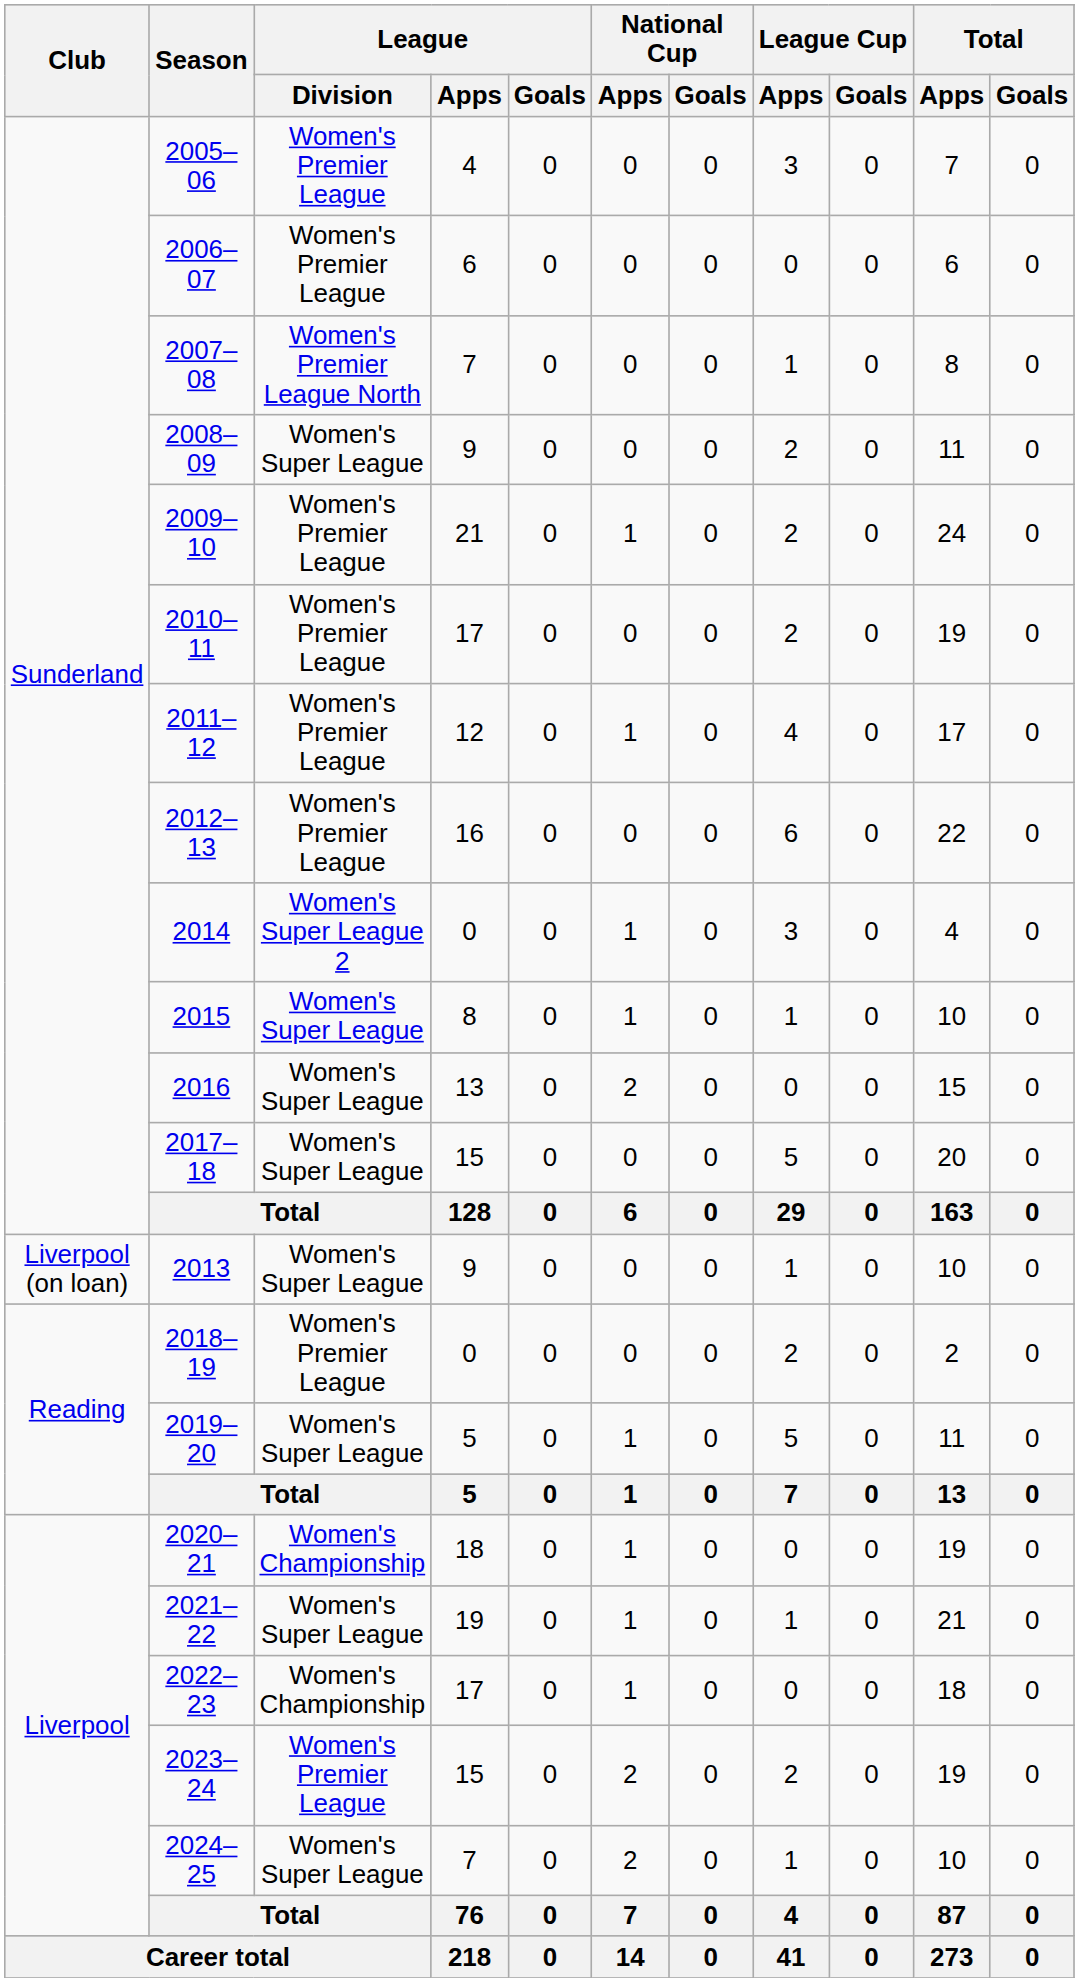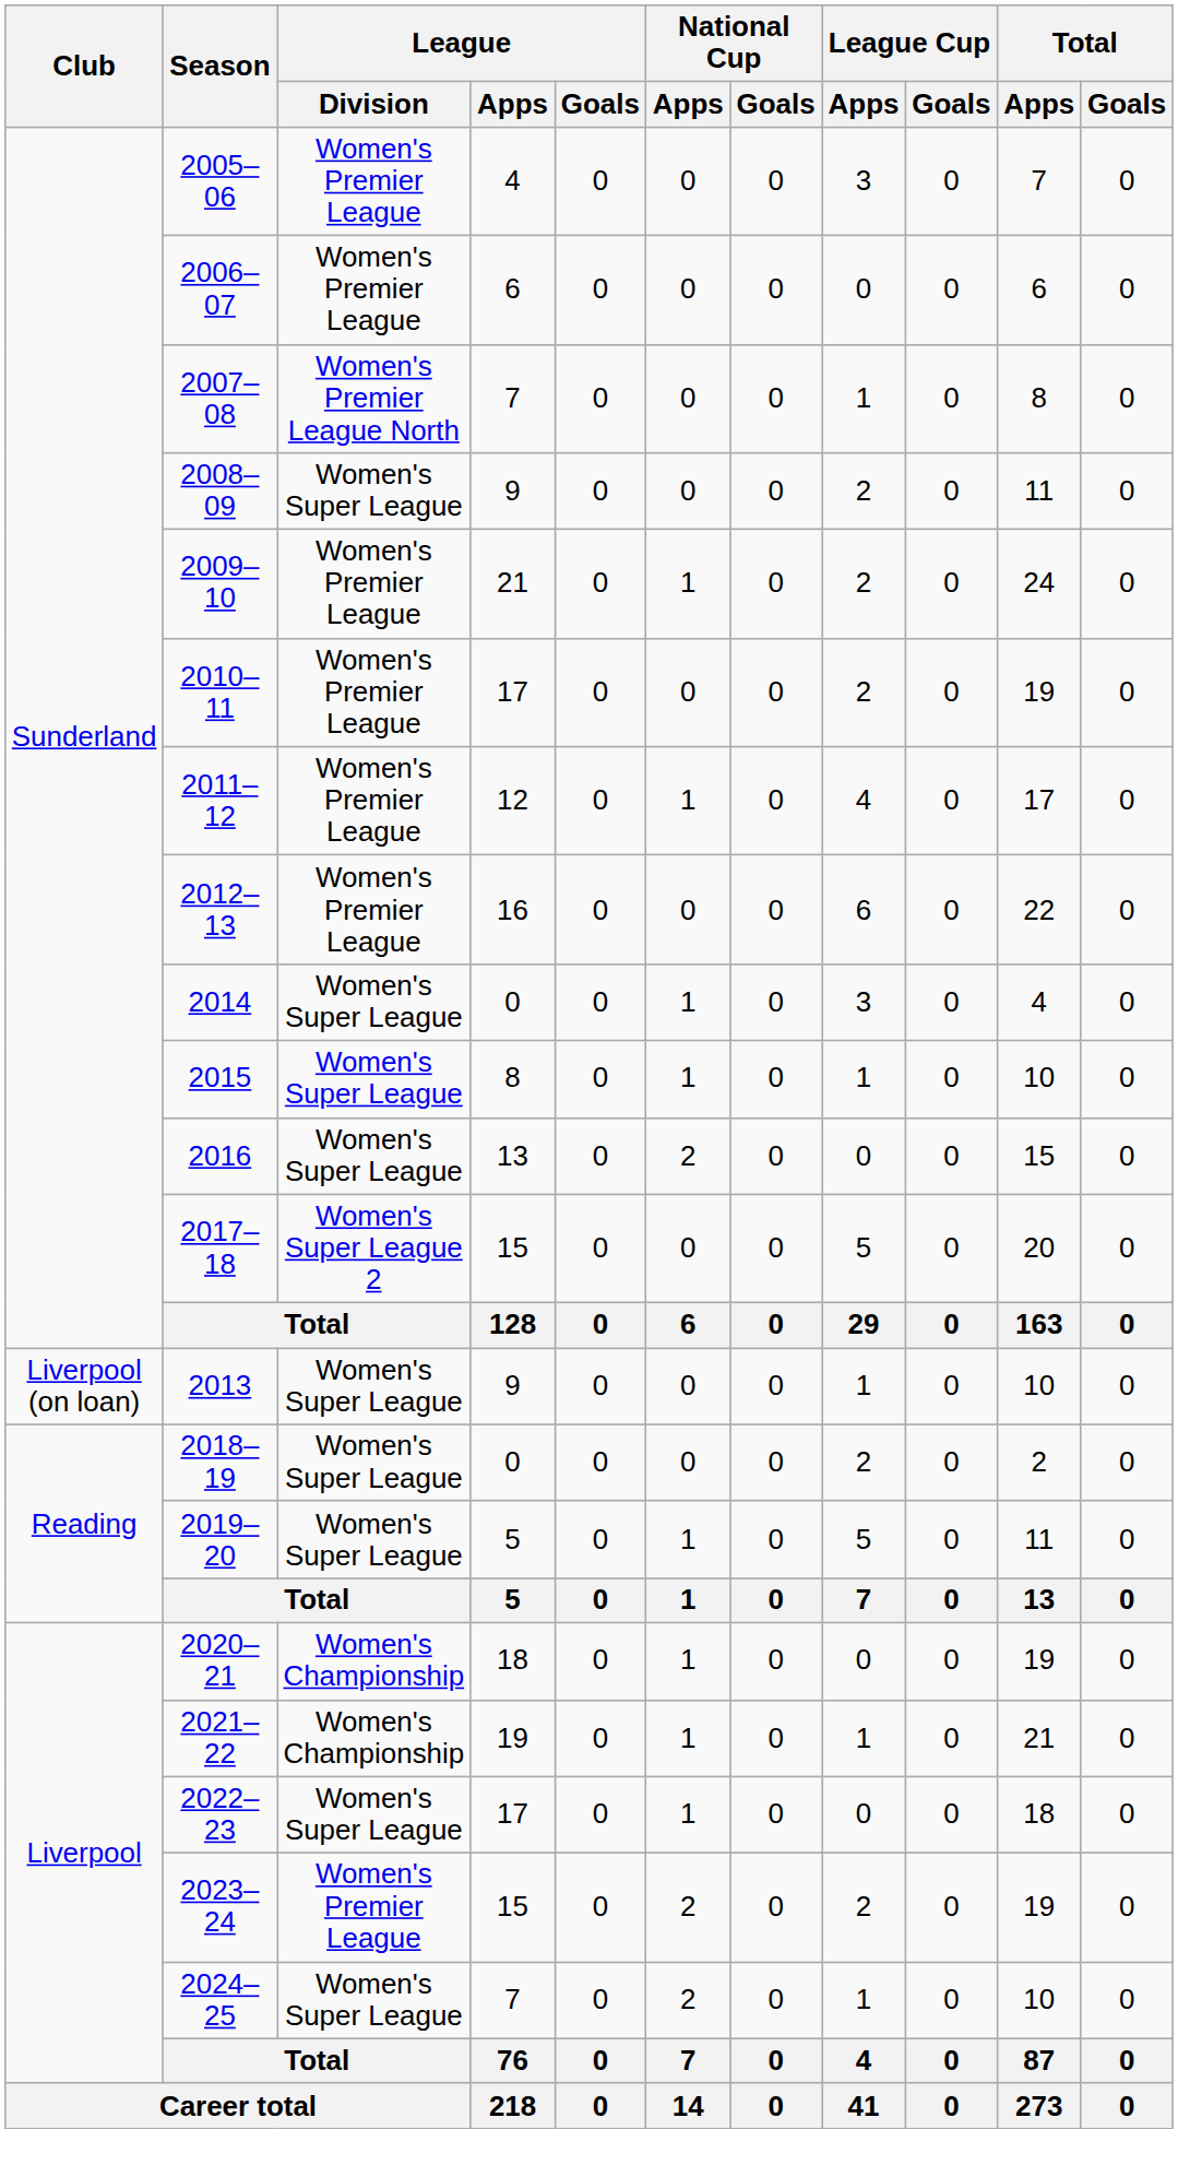 <table class="wikitable" style="text-align: center">
 <tr>
 <th rowspan="2">Club</th>
 <th rowspan="2">Season</th>
 <th colspan="3">League</th>
 <th colspan="2">National Cup</th>
 <th colspan="2">League Cup</th>
 <th colspan="2">Total</th>
 </tr>
 <tr>
 <th>Division</th>
 <th>Apps</th>
 <th>Goals</th>
 <th>Apps</th>
 <th>Goals</th>
 <th>Apps</th>
 <th>Goals</th>
 <th>Apps</th>
 <th>Goals</th>
 </tr>
 <tr>
 <td rowspan="13"><a href='#'>Sunderland</a></td>
 <td><a href='#'>2005–06</a></td>
 <td><a href='#'>Women's Premier League</a></td>
 <td>4</td>
 <td>0</td>
 <td>0</td>
 <td>0</td>
 <td>3</td>
 <td>0</td>
 <td>7</td>
 <td>0</td>
 </tr>
 <tr>
 <td><a href='#'>2006–07</a></td>
 <td>Women's Premier League</td>
 <td>6</td>
 <td>0</td>
 <td>0</td>
 <td>0</td>
 <td>0</td>
 <td>0</td>
 <td>6</td>
 <td>0</td>
 </tr>
 <tr>
 <td><a href='#'>2007–08</a></td>
 <td><a href='#'>Women's Premier League North</a></td>
 <td>7</td>
 <td>0</td>
 <td>0</td>
 <td>0</td>
 <td>1</td>
 <td>0</td>
 <td>8</td>
 <td>0</td>
 </tr>
 <tr>
 <td><a href='#'>2008–09</a></td>
 <td>Women's Super League</td>
 <td>9</td>
 <td>0</td>
 <td>0</td>
 <td>0</td>
 <td>2</td>
 <td>0</td>
 <td>11</td>
 <td>0</td>
 </tr>
 <tr>
 <td><a href='#'>2009–10</a></td>
 <td>Women's Premier League</td>
 <td>21</td>
 <td>0</td>
 <td>1</td>
 <td>0</td>
 <td>2</td>
 <td>0</td>
 <td>24</td>
 <td>0</td>
 </tr>
 <tr>
 <td><a href='#'>2010–11</a></td>
 <td>Women's Premier League</td>
 <td>17</td>
 <td>0</td>
 <td>0</td>
 <td>0</td>
 <td>2</td>
 <td>0</td>
 <td>19</td>
 <td>0</td>
 </tr>
 <tr>
 <td><a href='#'>2011–12</a></td>
 <td>Women's Premier League</td>
 <td>12</td>
 <td>0</td>
 <td>1</td>
 <td>0</td>
 <td>4</td>
 <td>0</td>
 <td>17</td>
 <td>0</td>
 </tr>
 <tr>
 <td><a href='#'>2012–13</a></td>
 <td>Women's Premier League</td>
 <td>16</td>
 <td>0</td>
 <td>0</td>
 <td>0</td>
 <td>6</td>
 <td>0</td>
 <td>22</td>
 <td>0</td>
 </tr>
 <tr>
 <td><a href='#'>2014</a></td>
-<td><a href='#'>Women's Super League 2</a></td>
+<td>Women's Super League</td>
 <td>0</td>
 <td>0</td>
 <td>1</td>
 <td>0</td>
 <td>3</td>
 <td>0</td>
 <td>4</td>
 <td>0</td>
 </tr>
 <tr>
 <td><a href='#'>2015</a></td>
 <td><a href='#'>Women's Super League</a></td>
 <td>8</td>
 <td>0</td>
 <td>1</td>
 <td>0</td>
 <td>1</td>
 <td>0</td>
 <td>10</td>
 <td>0</td>
 </tr>
 <tr>
 <td><a href='#'>2016</a></td>
 <td>Women's Super League</td>
 <td>13</td>
 <td>0</td>
 <td>2</td>
 <td>0</td>
 <td>0</td>
 <td>0</td>
 <td>15</td>
 <td>0</td>
 </tr>
 <tr>
 <td><a href='#'>2017–18</a></td>
-<td>Women's Super League</td>
+<td><a href='#'>Women's Super League 2</a></td>
 <td>15</td>
 <td>0</td>
 <td>0</td>
 <td>0</td>
 <td>5</td>
 <td>0</td>
 <td>20</td>
 <td>0</td>
 </tr>
 <tr>
 <th colspan="2">Total</th>
 <th>128</th>
 <th>0</th>
 <th>6</th>
 <th>0</th>
 <th>29</th>
 <th>0</th>
 <th>163</th>
 <th>0</th>
 </tr>
 <tr>
 <td><a href='#'>Liverpool</a> (on loan)</td>
 <td><a href='#'>2013</a></td>
 <td>Women's Super League</td>
 <td>9</td>
 <td>0</td>
 <td>0</td>
 <td>0</td>
 <td>1</td>
 <td>0</td>
 <td>10</td>
 <td>0</td>
 </tr>
 <tr>
 <td rowspan="3"><a href='#'>Reading</a></td>
 <td><a href='#'>2018–19</a></td>
-<td>Women's Premier League</td>
+<td>Women's Super League</td>
 <td>0</td>
 <td>0</td>
 <td>0</td>
 <td>0</td>
 <td>2</td>
 <td>0</td>
 <td>2</td>
 <td>0</td>
 </tr>
 <tr>
 <td><a href='#'>2019–20</a></td>
 <td>Women's Super League</td>
 <td>5</td>
 <td>0</td>
 <td>1</td>
 <td>0</td>
 <td>5</td>
 <td>0</td>
 <td>11</td>
 <td>0</td>
 </tr>
 <tr>
 <th colspan="2">Total</th>
 <th>5</th>
 <th>0</th>
 <th>1</th>
 <th>0</th>
 <th>7</th>
 <th>0</th>
 <th>13</th>
 <th>0</th>
 </tr>
 <tr>
 <td rowspan="6"><a href='#'>Liverpool</a></td>
 <td><a href='#'>2020–21</a></td>
 <td><a href='#'>Women's Championship</a></td>
 <td>18</td>
 <td>0</td>
 <td>1</td>
 <td>0</td>
 <td>0</td>
 <td>0</td>
 <td>19</td>
 <td>0</td>
 </tr>
 <tr>
 <td><a href='#'>2021–22</a></td>
-<td>Women's Super League</td>
+<td>Women's Championship</td>
 <td>19</td>
 <td>0</td>
 <td>1</td>
 <td>0</td>
 <td>1</td>
 <td>0</td>
 <td>21</td>
 <td>0</td>
 </tr>
 <tr>
 <td><a href='#'>2022–23</a></td>
-<td>Women's Championship</td>
+<td>Women's Super League</td>
 <td>17</td>
 <td>0</td>
 <td>1</td>
 <td>0</td>
 <td>0</td>
 <td>0</td>
 <td>18</td>
 <td>0</td>
 </tr>
 <tr>
 <td><a href='#'>2023–24</a></td>
 <td><a href='#'>Women's Premier League</a></td>
 <td>15</td>
 <td>0</td>
 <td>2</td>
 <td>0</td>
 <td>2</td>
 <td>0</td>
 <td>19</td>
 <td>0</td>
 </tr>
 <tr>
 <td><a href='#'>2024–25</a></td>
 <td>Women's Super League</td>
 <td>7</td>
 <td>0</td>
 <td>2</td>
 <td>0</td>
 <td>1</td>
 <td>0</td>
 <td>10</td>
 <td>0</td>
 </tr>
 <tr>
 <th colspan="2">Total</th>
 <th>76</th>
 <th>0</th>
 <th>7</th>
 <th>0</th>
 <th>4</th>
 <th>0</th>
 <th>87</th>
 <th>0</th>
 </tr>
 <tr>
 <th colspan="3">Career total</th>
 <th>218</th>
 <th>0</th>
 <th>14</th>
 <th>0</th>
 <th>41</th>
 <th>0</th>
 <th>273</th>
 <th>0</th>
 </tr>
 </table>
